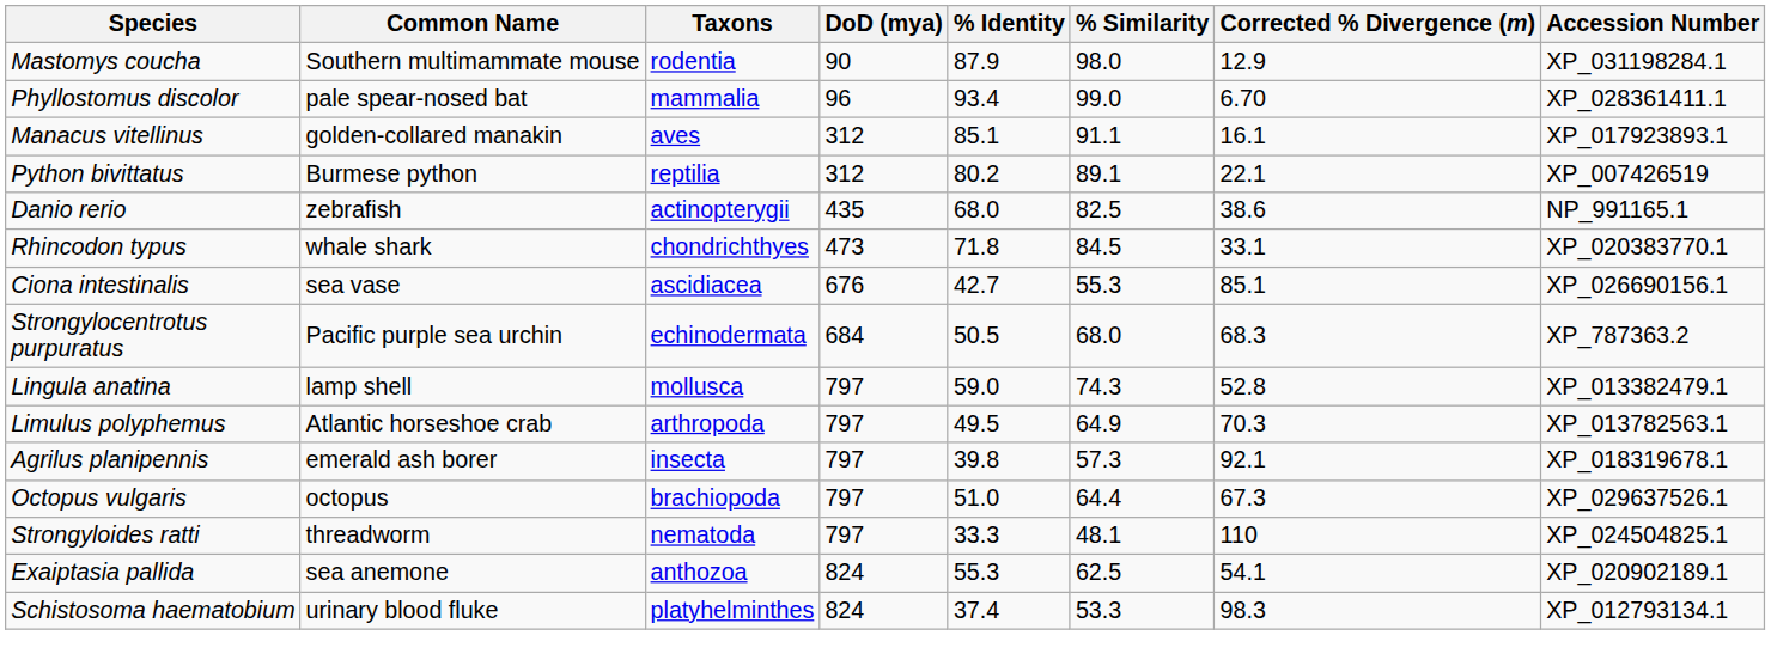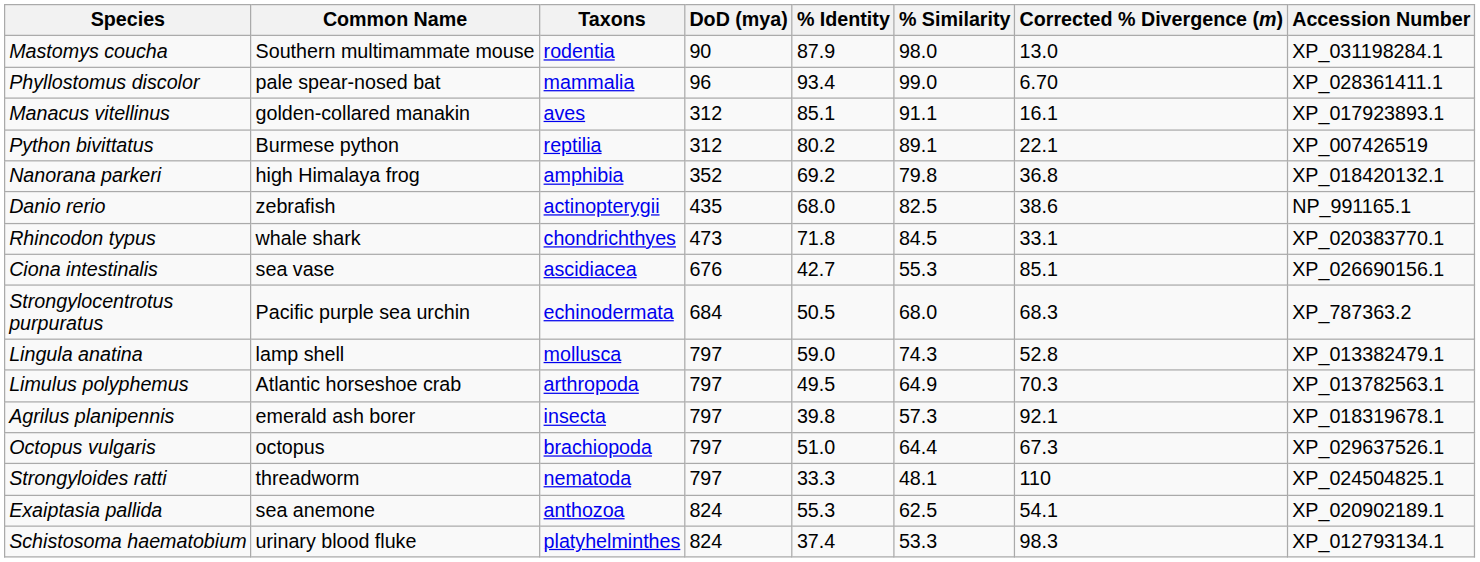 <table class="wikitable mw-collapsible mw-collapsed">
 <tr>
 <th>Species</th>
 <th>Common Name</th>
 <th>Taxons</th>
 <th>DoD (mya)</th>
 <th>% Identity</th>
 <th>% Similarity</th>
 <th>Corrected % Divergence (<em>m</em>)</th>
 <th>Accession Number</th>
 </tr>
 <tr>
 <td><em>Mastomys coucha</em></td>
 <td>Southern multimammate mouse</td>
 <td><a href='#'>rodentia</a></td>
 <td>90</td>
 <td>87.9</td>
 <td>98.0</td>
-<td>12.9</td>
+<td>13.0</td>
 <td>XP_031198284.1</td>
 </tr>
 <tr>
 <td><em>Phyllostomus discolor</em></td>
 <td>pale spear-nosed bat</td>
 <td><a href='#'>mammalia</a></td>
 <td>96</td>
 <td>93.4</td>
 <td>99.0</td>
 <td>6.70</td>
 <td>XP_028361411.1</td>
 </tr>
 <tr>
 <td><em>Manacus vitellinus</em></td>
 <td>golden-collared manakin</td>
 <td><a href='#'>aves</a></td>
 <td>312</td>
 <td>85.1</td>
 <td>91.1</td>
 <td>16.1</td>
 <td>XP_017923893.1</td>
 </tr>
 <tr>
 <td><em>Python bivittatus</em></td>
 <td>Burmese python</td>
 <td><a href='#'>reptilia</a></td>
 <td>312</td>
 <td>80.2</td>
 <td>89.1</td>
 <td>22.1</td>
 <td>XP_007426519</td>
+</tr>
+<tr>
+<td><em>Nanorana parkeri</em></td>
+<td>high Himalaya frog</td>
+<td><a href='#'>amphibia</a></td>
+<td>352</td>
+<td>69.2</td>
+<td>79.8</td>
+<td>36.8</td>
+<td>XP_018420132.1</td>
 </tr>
 <tr>
 <td><em>Danio rerio</em></td>
 <td>zebrafish</td>
 <td><a href='#'>actinopterygii</a></td>
 <td>435</td>
 <td>68.0</td>
 <td>82.5</td>
 <td>38.6</td>
 <td>NP_991165.1</td>
 </tr>
 <tr>
 <td><em>Rhincodon typus</em></td>
 <td>whale shark</td>
 <td><a href='#'>chondrichthyes</a></td>
 <td>473</td>
 <td>71.8</td>
 <td>84.5</td>
 <td>33.1</td>
 <td>XP_020383770.1</td>
 </tr>
 <tr>
 <td><em>Ciona intestinalis</em></td>
 <td>sea vase</td>
 <td><a href='#'>ascidiacea</a></td>
 <td>676</td>
 <td>42.7</td>
 <td>55.3</td>
 <td>85.1</td>
 <td>XP_026690156.1</td>
 </tr>
 <tr>
 <td><em>Strongylocentrotus</em><br><em>purpuratus</em></td>
 <td>Pacific purple sea urchin</td>
 <td><a href='#'>echinodermata</a></td>
 <td>684</td>
 <td>50.5</td>
 <td>68.0</td>
 <td>68.3</td>
 <td>XP_787363.2</td>
 </tr>
 <tr>
 <td><em>Lingula anatina</em></td>
 <td>lamp shell</td>
 <td><a href='#'>mollusca</a></td>
 <td>797</td>
 <td>59.0</td>
 <td>74.3</td>
 <td>52.8</td>
 <td>XP_013382479.1</td>
 </tr>
 <tr>
 <td><em>Limulus polyphemus</em></td>
 <td>Atlantic horseshoe crab</td>
 <td><a href='#'>arthropoda</a></td>
 <td>797</td>
 <td>49.5</td>
 <td>64.9</td>
 <td>70.3</td>
 <td>XP_013782563.1</td>
 </tr>
 <tr>
 <td><em>Agrilus planipennis</em></td>
 <td>emerald ash borer</td>
 <td><a href='#'>insecta</a></td>
 <td>797</td>
 <td>39.8</td>
 <td>57.3</td>
 <td>92.1</td>
 <td>XP_018319678.1</td>
 </tr>
 <tr>
 <td><em>Octopus vulgaris</em></td>
 <td>octopus</td>
 <td><a href='#'>brachiopoda</a></td>
 <td>797</td>
 <td>51.0</td>
 <td>64.4</td>
 <td>67.3</td>
 <td>XP_029637526.1</td>
 </tr>
 <tr>
 <td><em>Strongyloides ratti</em></td>
 <td>threadworm</td>
 <td><a href='#'>nematoda</a></td>
 <td>797</td>
 <td>33.3</td>
 <td>48.1</td>
 <td>110</td>
 <td>XP_024504825.1</td>
 </tr>
 <tr>
 <td><em>Exaiptasia pallida</em></td>
 <td>sea anemone</td>
 <td><a href='#'>anthozoa</a></td>
 <td>824</td>
 <td>55.3</td>
 <td>62.5</td>
 <td>54.1</td>
 <td>XP_020902189.1</td>
 </tr>
 <tr>
 <td><em>Schistosoma haematobium</em></td>
 <td>urinary blood fluke</td>
 <td><a href='#'>platyhelminthes</a></td>
 <td>824</td>
 <td>37.4</td>
 <td>53.3</td>
 <td>98.3</td>
 <td>XP_012793134.1</td>
 </tr>
 </table>
